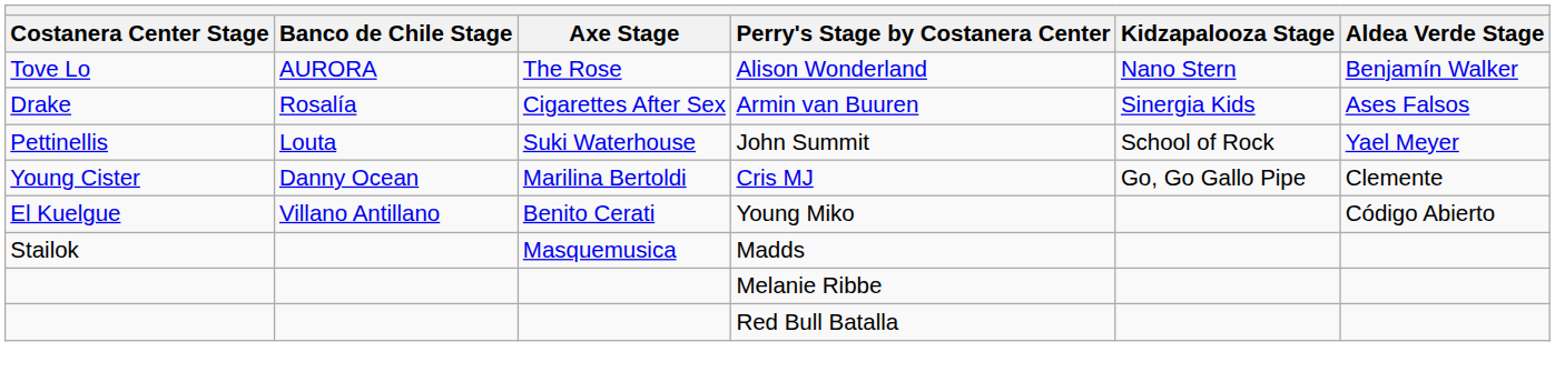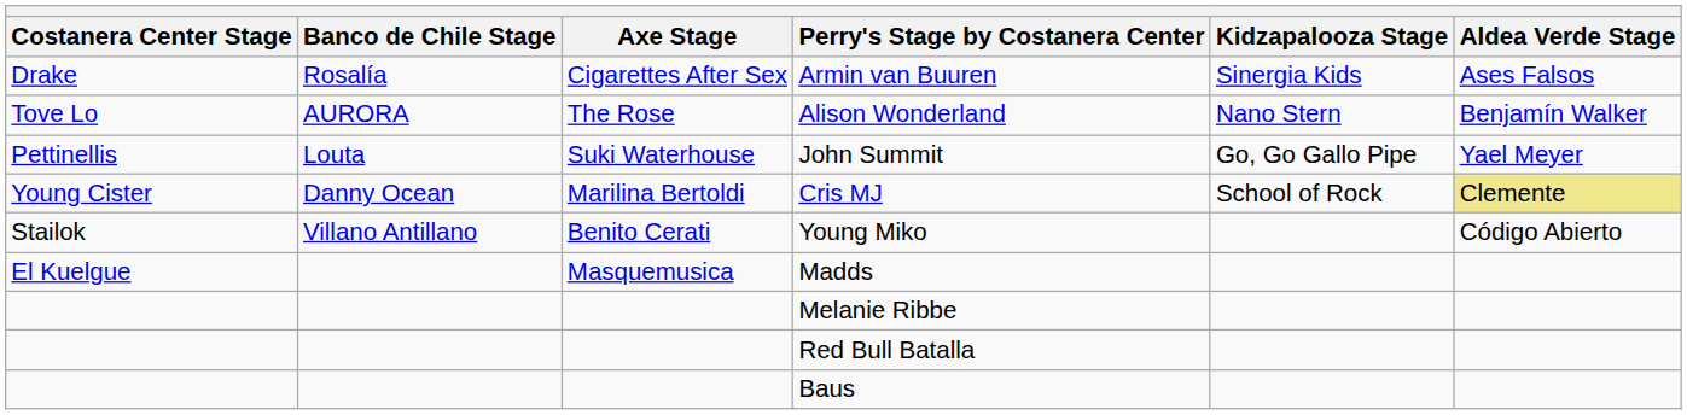 <table class="wikitable">
 <tr>
 <th colspan="6"></th>
 </tr>
 <tr>
 <th>Costanera Center Stage</th>
 <th>Banco de Chile Stage</th>
 <th>Axe Stage</th>
 <th>Perry's Stage by Costanera Center</th>
 <th>Kidzapalooza Stage</th>
 <th>Aldea Verde Stage</th>
 </tr>
 <tr>
+<td><a href='#'>Drake</a></td>
+<td><a href='#'>Rosalía</a></td>
+<td><a href='#'>Cigarettes After Sex</a></td>
+<td><a href='#'>Armin van Buuren</a></td>
+<td><a href='#'>Sinergia Kids</a></td>
+<td><a href='#'>Ases Falsos</a></td>
+</tr>
+<tr>
 <td><a href='#'>Tove Lo</a></td>
 <td><a href='#'>AURORA</a></td>
 <td><a href='#'>The Rose</a></td>
 <td><a href='#'>Alison Wonderland</a></td>
 <td><a href='#'>Nano Stern</a></td>
 <td><a href='#'>Benjamín Walker</a></td>
 </tr>
 <tr>
-<td><a href='#'>Drake</a></td>
-<td><a href='#'>Rosalía</a></td>
-<td><a href='#'>Cigarettes After Sex</a></td>
-<td><a href='#'>Armin van Buuren</a></td>
-<td><a href='#'>Sinergia Kids</a></td>
-<td><a href='#'>Ases Falsos</a></td>
-</tr>
-<tr>
 <td><a href='#'>Pettinellis</a></td>
 <td><a href='#'>Louta</a></td>
 <td><a href='#'>Suki Waterhouse</a></td>
 <td>John Summit</td>
-<td>School of Rock</td>
+<td>Go, Go Gallo Pipe</td>
 <td><a href='#'>Yael Meyer</a></td>
 </tr>
 <tr>
 <td><a href='#'>Young Cister</a></td>
 <td><a href='#'>Danny Ocean</a></td>
 <td><a href='#'>Marilina Bertoldi</a></td>
 <td><a href='#'>Cris MJ</a></td>
-<td>Go, Go Gallo Pipe</td>
-<td>Clemente</td>
+<td>School of Rock</td>
+<td style="background: khaki;">Clemente</td>
 </tr>
 <tr>
-<td><a href='#'>El Kuelgue</a></td>
+<td>Stailok</td>
 <td><a href='#'>Villano Antillano</a></td>
 <td><a href='#'>Benito Cerati</a></td>
 <td>Young Miko</td>
 <td></td>
 <td>Código Abierto</td>
 </tr>
 <tr>
-<td>Stailok</td>
+<td><a href='#'>El Kuelgue</a></td>
 <td></td>
 <td><a href='#'>Masquemusica</a></td>
 <td>Madds</td>
 <td></td>
 <td></td>
 </tr>
 <tr>
 <td></td>
 <td></td>
 <td></td>
 <td>Melanie Ribbe</td>
 <td></td>
 <td></td>
 </tr>
 <tr>
 <td></td>
 <td></td>
 <td></td>
 <td>Red Bull Batalla</td>
 <td></td>
 <td></td>
 </tr>
+<tr>
+<td></td>
+<td></td>
+<td></td>
+<td>Baus</td>
+<td></td>
+<td></td>
+</tr>
 </table>
